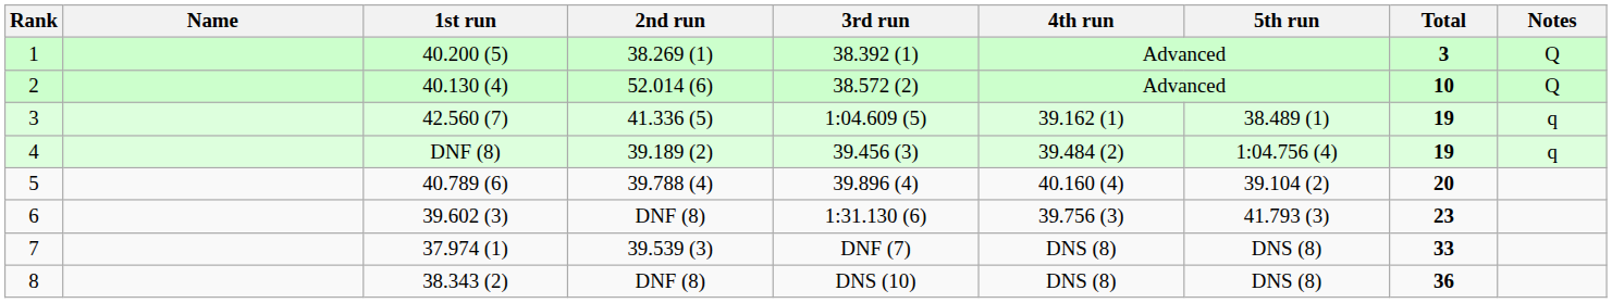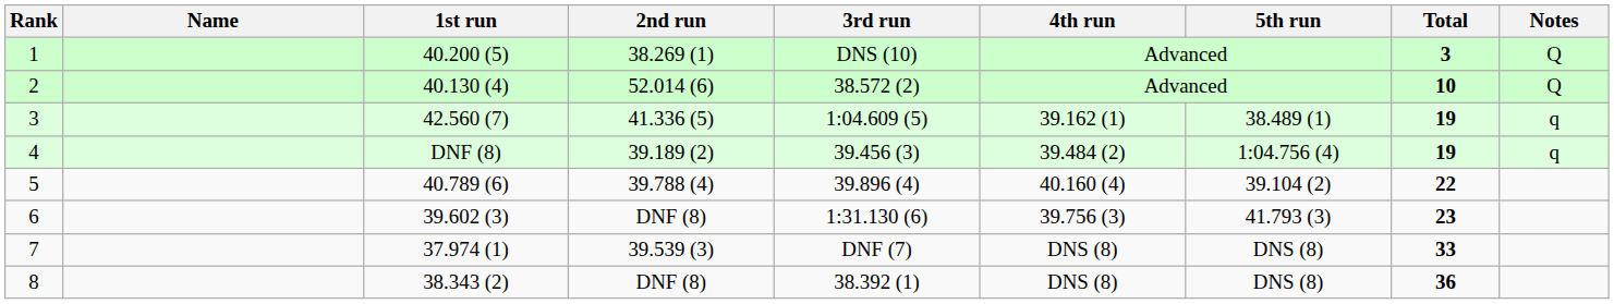 <table class="sortable wikitable" style="text-align:center;">
 <tr>
 <th>Rank</th>
 <th style="width:15em">Name</th>
 <th style="width:10em">1st run</th>
 <th style="width:10em">2nd run</th>
 <th style="width:10em">3rd run</th>
 <th style="width:10em">4th run</th>
 <th style="width:10em">5th run</th>
 <th style="width:5em">Total</th>
 <th style="width:5em">Notes</th>
 </tr>
 <tr bgcolor=ccffcc>
 <td>1</td>
 <td align=left></td>
 <td>40.200 (5)</td>
 <td>38.269 (1)</td>
-<td>38.392 (1)</td>
+<td>DNS (10)</td>
 <td colspan=2>Advanced</td>
 <td><strong>3</strong></td>
 <td>Q</td>
 </tr>
 <tr bgcolor=ccffcc>
 <td>2</td>
 <td align=left></td>
 <td>40.130 (4)</td>
 <td>52.014 (6)</td>
 <td>38.572 (2)</td>
 <td colspan=2>Advanced</td>
 <td><strong>10</strong></td>
 <td>Q</td>
 </tr>
 <tr bgcolor=ddffdd>
 <td>3</td>
 <td align=left></td>
 <td>42.560 (7)</td>
 <td>41.336 (5)</td>
 <td>1:04.609 (5)</td>
 <td>39.162 (1)</td>
 <td>38.489 (1)</td>
 <td><strong>19</strong></td>
 <td>q</td>
 </tr>
 <tr bgcolor=ddffdd>
 <td>4</td>
 <td align=left></td>
 <td>DNF (8)</td>
 <td>39.189 (2)</td>
 <td>39.456 (3)</td>
 <td>39.484 (2)</td>
 <td>1:04.756 (4)</td>
 <td><strong>19</strong></td>
 <td>q</td>
 </tr>
 <tr>
 <td>5</td>
 <td align=left></td>
 <td>40.789 (6)</td>
 <td>39.788 (4)</td>
 <td>39.896 (4)</td>
 <td>40.160 (4)</td>
 <td>39.104 (2)</td>
-<td><strong>20</strong></td>
+<td><strong>22</strong></td>
 <td></td>
 </tr>
 <tr>
 <td>6</td>
 <td align=left></td>
 <td>39.602 (3)</td>
 <td>DNF (8)</td>
 <td>1:31.130 (6)</td>
 <td>39.756 (3)</td>
 <td>41.793 (3)</td>
 <td><strong>23</strong></td>
 <td></td>
 </tr>
 <tr>
 <td>7</td>
 <td align=left></td>
 <td>37.974 (1)</td>
 <td>39.539 (3)</td>
 <td>DNF (7)</td>
 <td>DNS (8)</td>
 <td>DNS (8)</td>
 <td><strong>33</strong></td>
 <td></td>
 </tr>
 <tr>
 <td>8</td>
 <td align=left></td>
 <td>38.343 (2)</td>
 <td>DNF (8)</td>
-<td>DNS (10)</td>
+<td>38.392 (1)</td>
 <td>DNS (8)</td>
 <td>DNS (8)</td>
 <td><strong>36</strong></td>
 <td></td>
 </tr>
 </table>
